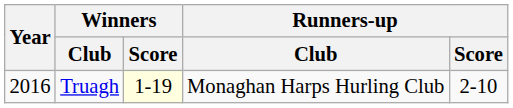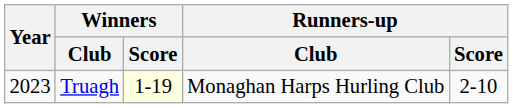 <table class="wikitable" style="text-align:center;">
 <tr>
 <th rowspan="2">Year</th>
 <th colspan="2">Winners</th>
 <th colspan="2">Runners-up</th>
 </tr>
 <tr>
 <th>Club</th>
 <th>Score</th>
 <th>Club</th>
 <th>Score</th>
 </tr>
 <tr>
-<td>2016</td>
+<td>2023</td>
 <td><a href='#'>Truagh</a></td>
 <td style="background: lightyellow;">1-19</td>
 <td>Monaghan Harps Hurling Club</td>
 <td>2-10</td>
 </tr>
 </table>
